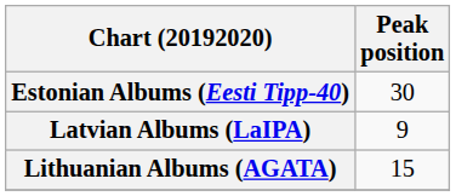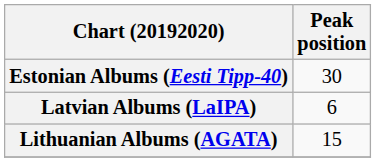 <table class="wikitable sortable plainrowheaders" style="text-align:center;">
 <tr>
 <th scope="col">Chart (20192020)</th>
 <th scope="col">Peak<br>position</th>
 </tr>
 <tr>
 <th scope="row">Estonian Albums (<em><a href='#'>Eesti Tipp-40</a></em>)</th>
 <td>30</td>
 </tr>
 <tr>
 <th scope="row">Latvian Albums (<a href='#'>LaIPA</a>)</th>
-<td>9</td>
+<td>6</td>
 </tr>
 <tr>
 <th scope="row">Lithuanian Albums (<a href='#'>AGATA</a>)</th>
 <td>15</td>
 </tr>
 <tr>
 </tr>
 </table>
